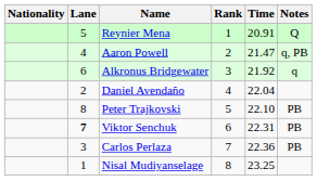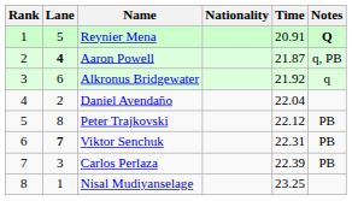 <table class="wikitable sortable" style="text-align:center">
 <tr>
-<th>Nationality</th>
+<th>Rank</th>
 <th>Lane</th>
 <th>Name</th>
-<th>Rank</th>
+<th>Nationality</th>
 <th>Time</th>
 <th>Notes</th>
 </tr>
 <tr bgcolor=ccffcc>
-<td align=left></td>
+<td>1</td>
 <td>5</td>
 <td align=left><a href='#'>Reynier Mena</a></td>
-<td>1</td>
+<td align=left></td>
 <td>20.91</td>
-<td>Q</td>
+<td><strong>Q</strong></td>
 </tr>
 <tr bgcolor=ddffdd>
+<td>2</td>
+<td><strong>4</strong></td>
+<td align=left><a href='#'>Aaron Powell</a></td>
 <td align=left></td>
-<td>4</td>
-<td align=left><a href='#'>Aaron Powell</a></td>
-<td>2</td>
-<td>21.47</td>
+<td>21.87</td>
 <td>q, PB</td>
 </tr>
 <tr bgcolor=ddffdd>
-<td align=left></td>
+<td>3</td>
 <td>6</td>
 <td align=left><a href='#'>Alkronus Bridgewater</a></td>
-<td>3</td>
+<td align=left></td>
 <td>21.92</td>
 <td>q</td>
 </tr>
 <tr>
-<td align=left></td>
+<td>4</td>
 <td>2</td>
 <td align=left><a href='#'>Daniel Avendaño</a></td>
-<td>4</td>
+<td align=left></td>
 <td>22.04</td>
 <td></td>
 </tr>
 <tr>
-<td align=left></td>
+<td>5</td>
 <td>8</td>
 <td align=left><a href='#'>Peter Trajkovski</a></td>
-<td>5</td>
-<td>22.10</td>
+<td align=left></td>
+<td>22.12</td>
 <td>PB</td>
 </tr>
 <tr>
-<td align=left></td>
+<td>6</td>
 <td><strong>7</strong></td>
 <td align=left><a href='#'>Viktor Senchuk</a></td>
-<td>6</td>
+<td align=left></td>
 <td>22.31</td>
 <td>PB</td>
 </tr>
 <tr>
-<td align=left></td>
+<td>7</td>
 <td>3</td>
 <td align=left><a href='#'>Carlos Perlaza</a></td>
-<td>7</td>
-<td>22.36</td>
+<td align=left></td>
+<td>22.39</td>
 <td>PB</td>
 </tr>
 <tr>
-<td align=left></td>
+<td>8</td>
 <td>1</td>
 <td align=left><a href='#'>Nisal Mudiyanselage</a></td>
-<td>8</td>
+<td align=left></td>
 <td>23.25</td>
 <td></td>
 </tr>
 </table>
